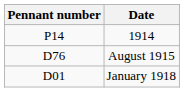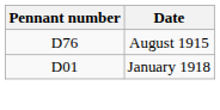 <table class="wikitable" style="text-align:center">
 <tr>
 <th>Pennant number</th>
 <th>Date</th>
-</tr>
-<tr>
-<td>P14</td>
-<td>1914</td>
 </tr>
 <tr>
 <td>D76</td>
 <td>August 1915</td>
 </tr>
 <tr>
 <td>D01</td>
 <td>January 1918</td>
 </tr>
 </table>
